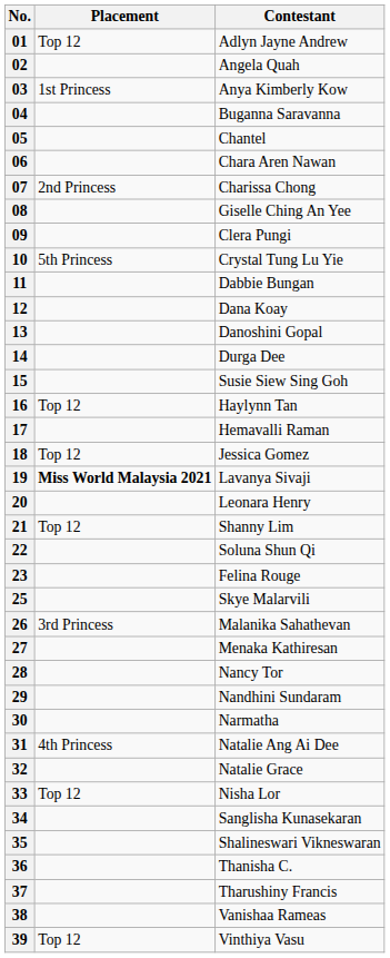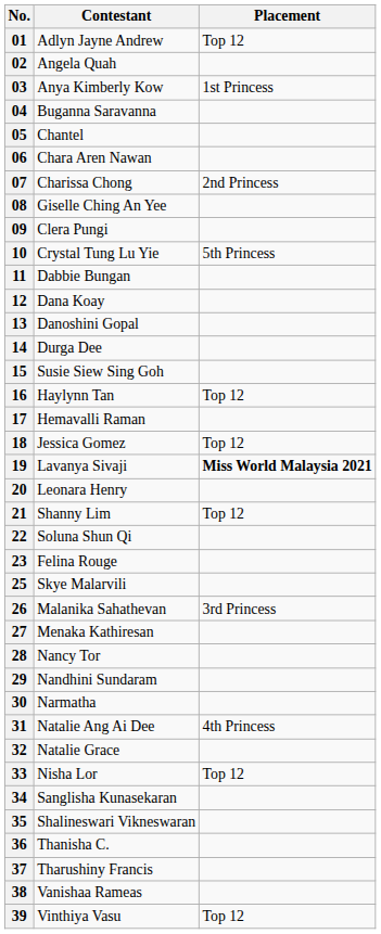 <table class="wikitable">
 <tr>
 <th>No.</th>
+<th>Contestant</th>
 <th>Placement</th>
-<th>Contestant</th>
 </tr>
 <tr>
 <th>01</th>
+<td>Adlyn Jayne Andrew</td>
 <td>Top 12</td>
-<td>Adlyn Jayne Andrew</td>
 </tr>
 <tr>
 <th>02</th>
+<td>Angela Quah</td>
 <td></td>
-<td>Angela Quah</td>
 </tr>
 <tr>
 <th>03</th>
+<td>Anya Kimberly Kow</td>
 <td>1st Princess</td>
-<td>Anya Kimberly Kow</td>
 </tr>
 <tr>
 <th>04</th>
+<td>Buganna Saravanna</td>
 <td></td>
-<td>Buganna Saravanna</td>
 </tr>
 <tr>
 <th>05</th>
+<td>Chantel</td>
 <td></td>
-<td>Chantel</td>
 </tr>
 <tr>
 <th>06</th>
+<td>Chara Aren Nawan</td>
 <td></td>
-<td>Chara Aren Nawan</td>
 </tr>
 <tr>
 <th>07</th>
+<td>Charissa Chong</td>
 <td>2nd Princess</td>
-<td>Charissa Chong</td>
 </tr>
 <tr>
 <th>08</th>
+<td>Giselle Ching An Yee</td>
 <td></td>
-<td>Giselle Ching An Yee</td>
 </tr>
 <tr>
 <th>09</th>
+<td>Clera Pungi</td>
 <td></td>
-<td>Clera Pungi</td>
 </tr>
 <tr>
 <th>10</th>
+<td>Crystal Tung Lu Yie</td>
 <td>5th Princess</td>
-<td>Crystal Tung Lu Yie</td>
 </tr>
 <tr>
 <th>11</th>
+<td>Dabbie Bungan</td>
 <td></td>
-<td>Dabbie Bungan</td>
 </tr>
 <tr>
 <th>12</th>
+<td>Dana Koay</td>
 <td></td>
-<td>Dana Koay</td>
 </tr>
 <tr>
 <th>13</th>
+<td>Danoshini Gopal</td>
 <td></td>
-<td>Danoshini Gopal</td>
 </tr>
 <tr>
 <th>14</th>
+<td>Durga Dee</td>
 <td></td>
-<td>Durga Dee</td>
 </tr>
 <tr>
 <th>15</th>
+<td>Susie Siew Sing Goh</td>
 <td></td>
-<td>Susie Siew Sing Goh</td>
 </tr>
 <tr>
 <th>16</th>
+<td>Haylynn Tan</td>
 <td>Top 12</td>
-<td>Haylynn Tan</td>
 </tr>
 <tr>
 <th>17</th>
+<td>Hemavalli Raman</td>
 <td></td>
-<td>Hemavalli Raman</td>
 </tr>
 <tr>
 <th>18</th>
+<td>Jessica Gomez</td>
 <td>Top 12</td>
-<td>Jessica Gomez</td>
 </tr>
 <tr>
 <th>19</th>
+<td>Lavanya Sivaji</td>
 <td><strong>Miss World Malaysia 2021</strong></td>
-<td>Lavanya Sivaji</td>
 </tr>
 <tr>
 <th>20</th>
+<td>Leonara Henry</td>
 <td></td>
-<td>Leonara Henry</td>
 </tr>
 <tr>
 <th>21</th>
+<td>Shanny Lim</td>
 <td>Top 12</td>
-<td>Shanny Lim</td>
 </tr>
 <tr>
 <th>22</th>
+<td>Soluna Shun Qi</td>
 <td></td>
-<td>Soluna Shun Qi</td>
 </tr>
 <tr>
 <th>23</th>
+<td>Felina Rouge</td>
 <td></td>
-<td>Felina Rouge</td>
 </tr>
 <tr>
 <th>25</th>
+<td>Skye Malarvili</td>
 <td></td>
-<td>Skye Malarvili</td>
 </tr>
 <tr>
 <th>26</th>
+<td>Malanika Sahathevan</td>
 <td>3rd Princess</td>
-<td>Malanika Sahathevan</td>
 </tr>
 <tr>
 <th>27</th>
+<td>Menaka Kathiresan</td>
 <td></td>
-<td>Menaka Kathiresan</td>
 </tr>
 <tr>
 <th>28</th>
+<td>Nancy Tor</td>
 <td></td>
-<td>Nancy Tor</td>
 </tr>
 <tr>
 <th>29</th>
+<td>Nandhini Sundaram</td>
 <td></td>
-<td>Nandhini Sundaram</td>
 </tr>
 <tr>
 <th>30</th>
+<td>Narmatha</td>
 <td></td>
-<td>Narmatha</td>
 </tr>
 <tr>
 <th>31</th>
+<td>Natalie Ang Ai Dee</td>
 <td>4th Princess</td>
-<td>Natalie Ang Ai Dee</td>
 </tr>
 <tr>
 <th>32</th>
+<td>Natalie Grace</td>
 <td></td>
-<td>Natalie Grace</td>
 </tr>
 <tr>
 <th>33</th>
+<td>Nisha Lor</td>
 <td>Top 12</td>
-<td>Nisha Lor</td>
 </tr>
 <tr>
 <th>34</th>
+<td>Sanglisha Kunasekaran</td>
 <td></td>
-<td>Sanglisha Kunasekaran</td>
 </tr>
 <tr>
 <th>35</th>
+<td>Shalineswari Vikneswaran</td>
 <td></td>
-<td>Shalineswari Vikneswaran</td>
 </tr>
 <tr>
 <th>36</th>
+<td>Thanisha C.</td>
 <td></td>
-<td>Thanisha C.</td>
 </tr>
 <tr>
 <th>37</th>
+<td>Tharushiny Francis</td>
 <td></td>
-<td>Tharushiny Francis</td>
 </tr>
 <tr>
 <th>38</th>
+<td>Vanishaa Rameas</td>
 <td></td>
-<td>Vanishaa Rameas</td>
 </tr>
 <tr>
 <th>39</th>
+<td>Vinthiya Vasu</td>
 <td>Top 12</td>
-<td>Vinthiya Vasu</td>
 </tr>
 </table>
